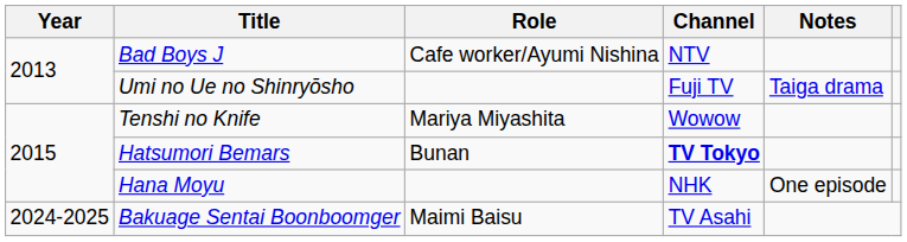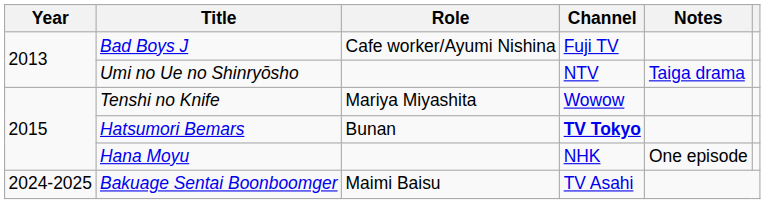 <table class="wikitable">
 <tr>
 <th>Year</th>
 <th>Title</th>
 <th>Role</th>
 <th>Channel</th>
 <th>Notes</th>
 <th></th>
 </tr>
 <tr>
 <td rowspan="2">2013</td>
 <td><a href='#'><em>Bad Boys J</em></a></td>
 <td>Cafe worker/Ayumi Nishina</td>
-<td><a href='#'>NTV</a></td>
+<td><a href='#'>Fuji TV</a></td>
 <td></td>
 <td></td>
 </tr>
 <tr>
 <td><em>Umi no Ue no Shinryōsho</em></td>
 <td></td>
-<td><a href='#'>Fuji TV</a></td>
+<td><a href='#'>NTV</a></td>
 <td><a href='#'>Taiga drama</a></td>
 <td></td>
 </tr>
 <tr>
 <td rowspan="3">2015</td>
 <td><em>Tenshi no Knife</em></td>
 <td>Mariya Miyashita</td>
 <td><a href='#'>Wowow</a></td>
 <td></td>
 <td></td>
 </tr>
 <tr>
 <td><em><a href='#'>Hatsumori Bemars</a></em></td>
 <td>Bunan</td>
 <td><strong><a href='#'>TV Tokyo</a></strong></td>
 <td></td>
 <td></td>
 </tr>
 <tr>
 <td><em><a href='#'>Hana Moyu</a></em></td>
 <td></td>
 <td><a href='#'>NHK</a></td>
 <td>One episode</td>
 <td></td>
 </tr>
 <tr>
 <td rowspan="1">2024-2025</td>
 <td><em><a href='#'>Bakuage Sentai Boonboomger</a></em></td>
 <td>Maimi Baisu</td>
 <td><a href='#'>TV Asahi</a></td>
 </tr>
 </table>
